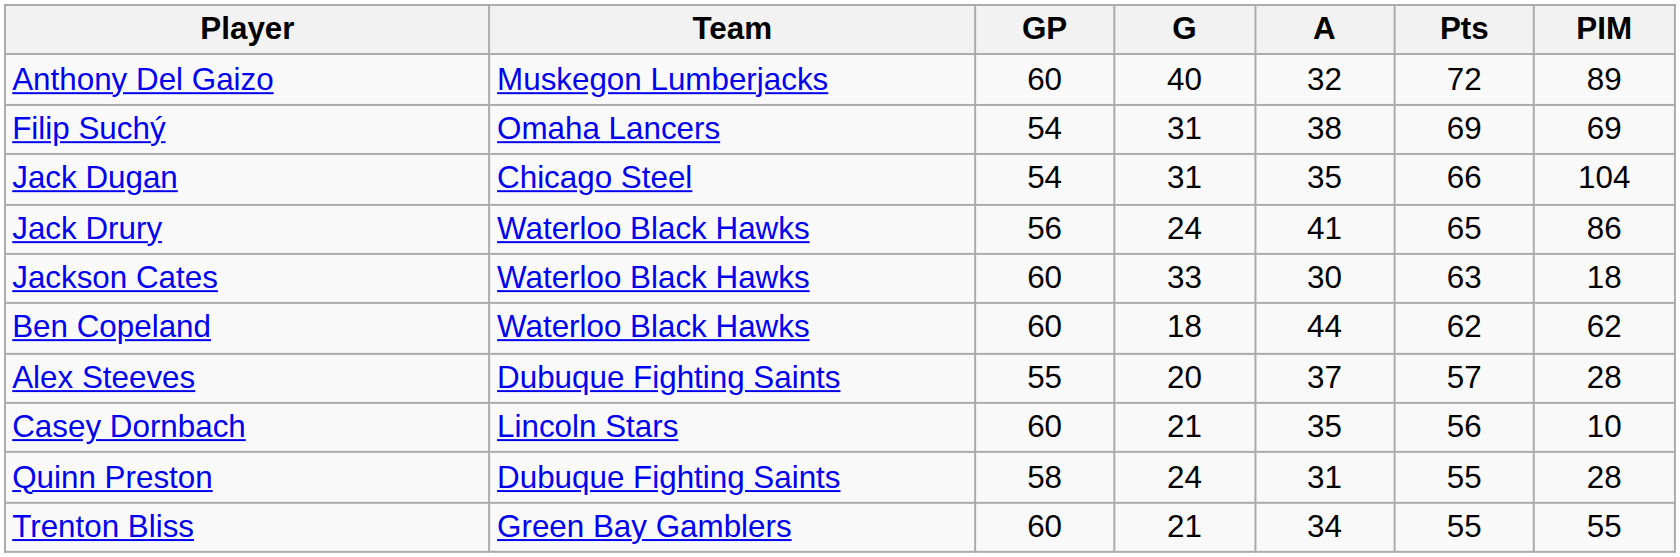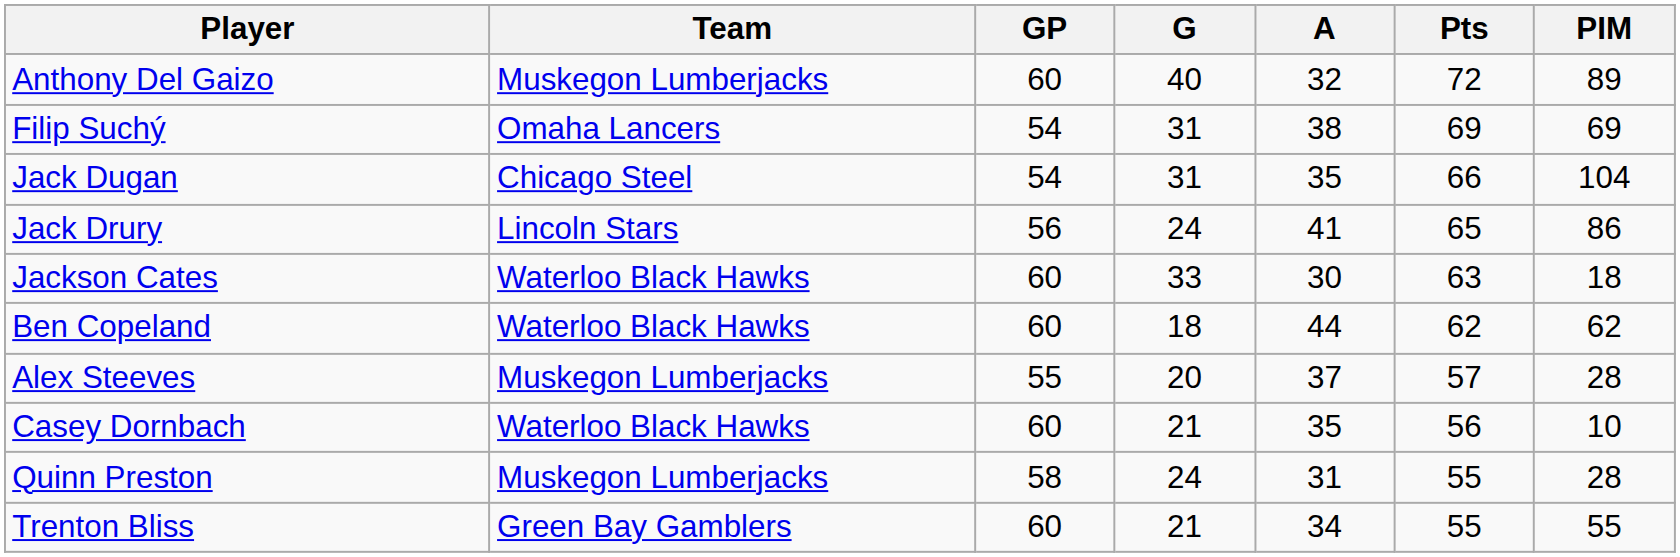 <table class="wikitable sortable" style="text-align: center">
 <tr>
 <td class="unsortable" align=center bgcolor=#F2F2F2 style="width: 15em"><strong>Player</strong></td>
 <th style="width: 15em">Team</th>
 <th style="width: 4em">GP</th>
 <th style="width: 4em">G</th>
 <th style="width: 4em">A</th>
 <th style="width: 4em">Pts</th>
 <th style="width: 4em">PIM</th>
 </tr>
 <tr>
 <td align=left><a href='#'>Anthony Del Gaizo</a></td>
 <td align=left><a href='#'>Muskegon Lumberjacks</a></td>
 <td>60</td>
 <td>40</td>
 <td>32</td>
 <td>72</td>
 <td>89</td>
 </tr>
 <tr>
 <td align=left><a href='#'>Filip Suchý</a></td>
 <td align=left><a href='#'>Omaha Lancers</a></td>
 <td>54</td>
 <td>31</td>
 <td>38</td>
 <td>69</td>
 <td>69</td>
 </tr>
 <tr>
 <td align=left><a href='#'>Jack Dugan</a></td>
 <td align=left><a href='#'>Chicago Steel</a></td>
 <td>54</td>
 <td>31</td>
 <td>35</td>
 <td>66</td>
 <td>104</td>
 </tr>
 <tr>
 <td align=left><a href='#'>Jack Drury</a></td>
-<td align=left><a href='#'>Waterloo Black Hawks</a></td>
+<td align=left><a href='#'>Lincoln Stars</a></td>
 <td>56</td>
 <td>24</td>
 <td>41</td>
 <td>65</td>
 <td>86</td>
 </tr>
 <tr>
 <td align=left><a href='#'>Jackson Cates</a></td>
 <td align=left><a href='#'>Waterloo Black Hawks</a></td>
 <td>60</td>
 <td>33</td>
 <td>30</td>
 <td>63</td>
 <td>18</td>
 </tr>
 <tr>
 <td align=left><a href='#'>Ben Copeland</a></td>
 <td align=left><a href='#'>Waterloo Black Hawks</a></td>
 <td>60</td>
 <td>18</td>
 <td>44</td>
 <td>62</td>
 <td>62</td>
 </tr>
 <tr>
 <td align=left><a href='#'>Alex Steeves</a></td>
-<td align=left><a href='#'>Dubuque Fighting Saints</a></td>
+<td align=left><a href='#'>Muskegon Lumberjacks</a></td>
 <td>55</td>
 <td>20</td>
 <td>37</td>
 <td>57</td>
 <td>28</td>
 </tr>
 <tr>
 <td align=left><a href='#'>Casey Dornbach</a></td>
-<td align=left><a href='#'>Lincoln Stars</a></td>
+<td align=left><a href='#'>Waterloo Black Hawks</a></td>
 <td>60</td>
 <td>21</td>
 <td>35</td>
 <td>56</td>
 <td>10</td>
 </tr>
 <tr>
 <td align=left><a href='#'>Quinn Preston</a></td>
-<td align=left><a href='#'>Dubuque Fighting Saints</a></td>
+<td align=left><a href='#'>Muskegon Lumberjacks</a></td>
 <td>58</td>
 <td>24</td>
 <td>31</td>
 <td>55</td>
 <td>28</td>
 </tr>
 <tr>
 <td align=left><a href='#'>Trenton Bliss</a></td>
 <td align=left><a href='#'>Green Bay Gamblers</a></td>
 <td>60</td>
 <td>21</td>
 <td>34</td>
 <td>55</td>
 <td>55</td>
 </tr>
 </table>
